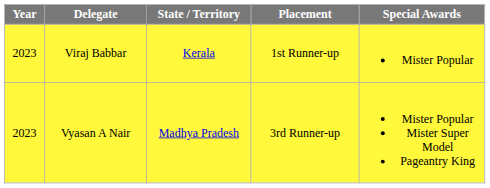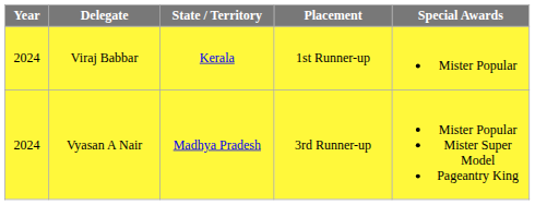 <table class="wikitable sortable" style="font-size: 95%; text-align:center">
 <tr>
 <th width="70" style="background-color:#787878;color:#FFFFFF;">Year</th>
 <th width="250" style="background-color:#787878;color:#FFFFFF;">Delegate</th>
 <th width="250" style="background-color:#787878;color:#FFFFFF;">State / Territory</th>
 <th width="250" style="background-color:#787878;color:#FFFFFF;">Placement</th>
 <th width="250" style="background-color:#787878;color:#FFFFFF;">Special Awards</th>
 </tr>
 <tr style="background:#FFF83B;">
-<td> 2023</td>
+<td> 2024</td>
 <td>Viraj Babbar</td>
 <td><a href='#'>Kerala</a></td>
 <td>1st Runner-up</td>
 <td><br><ul><li>Mister Popular</li></ul></td>
 </tr>
 <tr style="background:#FFF83B;">
-<td> 2023</td>
+<td> 2024</td>
 <td>Vyasan A Nair</td>
 <td><a href='#'>Madhya Pradesh</a></td>
 <td>3rd Runner-up</td>
 <td><br><ul><li>Mister Popular</li><li>Mister Super Model</li><li>Pageantry King</li></ul></td>
 </tr>
 </table>
